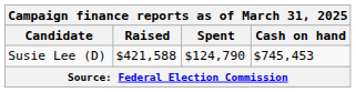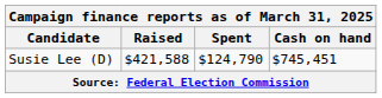 <table class="wikitable sortable">
 <tr>
 <th colspan=4>Campaign finance reports as of March 31, 2025</th>
 </tr>
 <tr style="text-align:center;">
 <th>Candidate</th>
 <th>Raised</th>
 <th>Spent</th>
 <th>Cash on hand</th>
 </tr>
 <tr>
 <td>Susie Lee (D)</td>
 <td>$421,588</td>
 <td>$124,790</td>
-<td>$745,453</td>
+<td>$745,451</td>
 </tr>
 <tr>
 <th colspan="4"><small>Source: <a href='#'>Federal Election Commission</a></small></th>
 </tr>
 </table>
